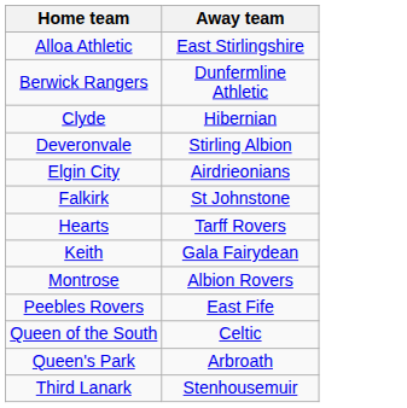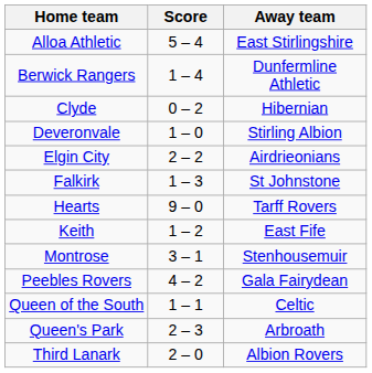 <table class="wikitable" style="text-align: center">
 <tr>
 <th width=140>Home team</th>
+<th width=70>Score</th>
 <th width=140>Away team</th>
 </tr>
 <tr>
 <td><a href='#'>Alloa Athletic</a></td>
+<td>5 – 4</td>
 <td><a href='#'>East Stirlingshire</a></td>
 </tr>
 <tr>
 <td><a href='#'>Berwick Rangers</a></td>
+<td>1 – 4</td>
 <td><a href='#'>Dunfermline Athletic</a></td>
 </tr>
 <tr>
 <td><a href='#'>Clyde</a></td>
+<td>0 – 2</td>
 <td><a href='#'>Hibernian</a></td>
 </tr>
 <tr>
 <td><a href='#'>Deveronvale</a></td>
+<td>1 – 0</td>
 <td><a href='#'>Stirling Albion</a></td>
 </tr>
 <tr>
 <td><a href='#'>Elgin City</a></td>
+<td>2 – 2</td>
 <td><a href='#'>Airdrieonians</a></td>
 </tr>
 <tr>
 <td><a href='#'>Falkirk</a></td>
+<td>1 – 3</td>
 <td><a href='#'>St Johnstone</a></td>
 </tr>
 <tr>
 <td><a href='#'>Hearts</a></td>
+<td>9 – 0</td>
 <td><a href='#'>Tarff Rovers</a></td>
 </tr>
 <tr>
 <td><a href='#'>Keith</a></td>
+<td>1 – 2</td>
+<td><a href='#'>East Fife</a></td>
+</tr>
+<tr>
+<td><a href='#'>Montrose</a></td>
+<td>3 – 1</td>
+<td><a href='#'>Stenhousemuir</a></td>
+</tr>
+<tr>
+<td><a href='#'>Peebles Rovers</a></td>
+<td>4 – 2</td>
 <td><a href='#'>Gala Fairydean</a></td>
 </tr>
 <tr>
-<td><a href='#'>Montrose</a></td>
-<td><a href='#'>Albion Rovers</a></td>
-</tr>
-<tr>
-<td><a href='#'>Peebles Rovers</a></td>
-<td><a href='#'>East Fife</a></td>
-</tr>
-<tr>
 <td><a href='#'>Queen of the South</a></td>
+<td>1 – 1</td>
 <td><a href='#'>Celtic</a></td>
 </tr>
 <tr>
 <td><a href='#'>Queen's Park</a></td>
+<td>2 – 3</td>
 <td><a href='#'>Arbroath</a></td>
 </tr>
 <tr>
 <td><a href='#'>Third Lanark</a></td>
-<td><a href='#'>Stenhousemuir</a></td>
+<td>2 – 0</td>
+<td><a href='#'>Albion Rovers</a></td>
 </tr>
 </table>
